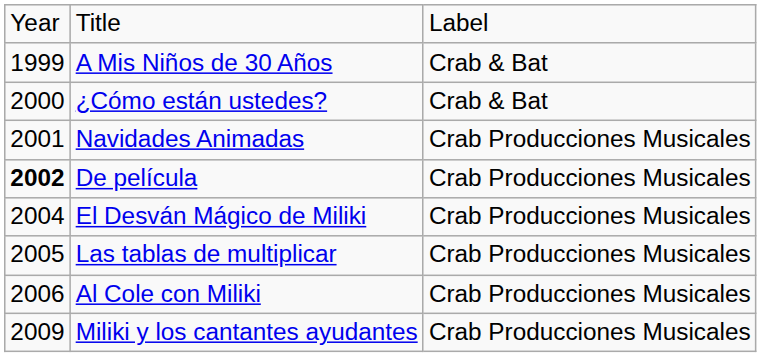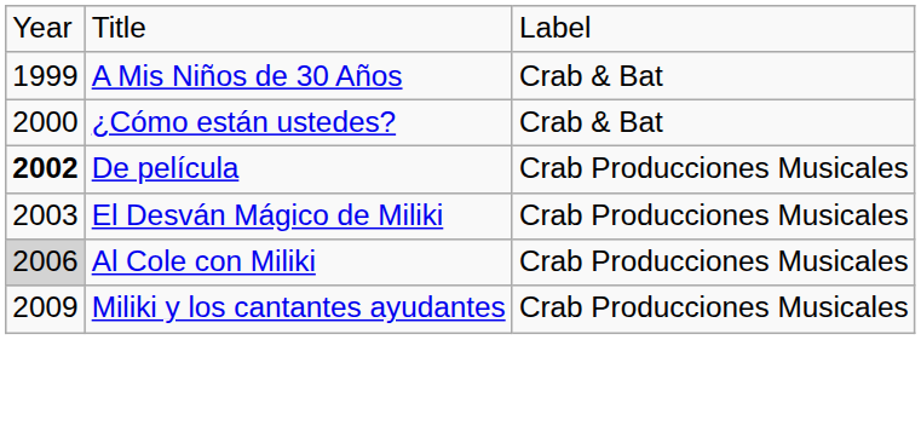 <table class="wikitable">
 <tr>
 <td color="#f3f300">Year</td>
 <td>Title</td>
 <td>Label</td>
 </tr>
 <tr>
 <td>1999</td>
 <td><a href='#'>A Mis Niños de 30 Años</a></td>
 <td>Crab & Bat</td>
 </tr>
 <tr>
 <td>2000</td>
 <td><a href='#'>¿Cómo están ustedes?</a></td>
 <td>Crab & Bat</td>
 </tr>
 <tr>
-<td>2001</td>
-<td><a href='#'>Navidades Animadas</a></td>
-<td>Crab Producciones Musicales</td>
-</tr>
-<tr>
 <td><strong>2002</strong></td>
 <td><a href='#'>De película</a></td>
 <td>Crab Producciones Musicales</td>
 </tr>
 <tr>
-<td>2004</td>
+<td>2003</td>
 <td><a href='#'>El Desván Mágico de Miliki</a></td>
 <td>Crab Producciones Musicales</td>
 </tr>
 <tr>
-<td>2005</td>
-<td><a href='#'>Las tablas de multiplicar</a></td>
-<td>Crab Producciones Musicales</td>
-</tr>
-<tr>
-<td>2006</td>
+<td style="background: lightgrey;">2006</td>
 <td><a href='#'>Al Cole con Miliki</a></td>
 <td>Crab Producciones Musicales</td>
 </tr>
 <tr>
 <td>2009</td>
 <td><a href='#'>Miliki y los cantantes ayudantes</a></td>
 <td>Crab Producciones Musicales</td>
 </tr>
 </table>
